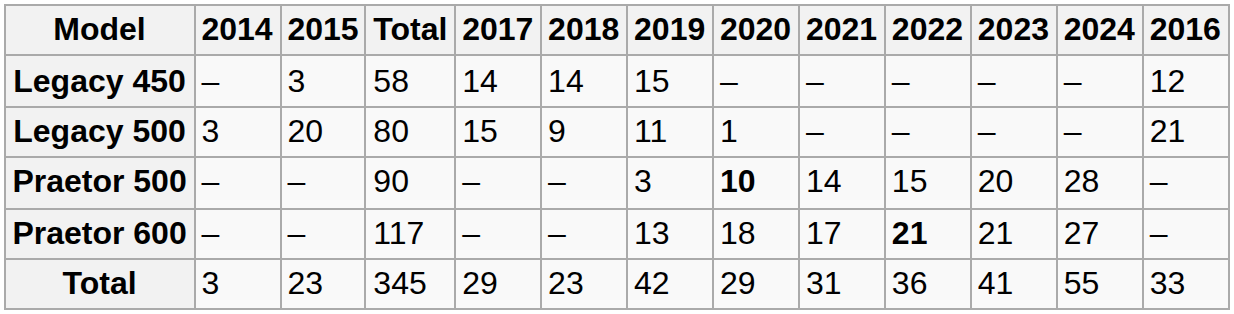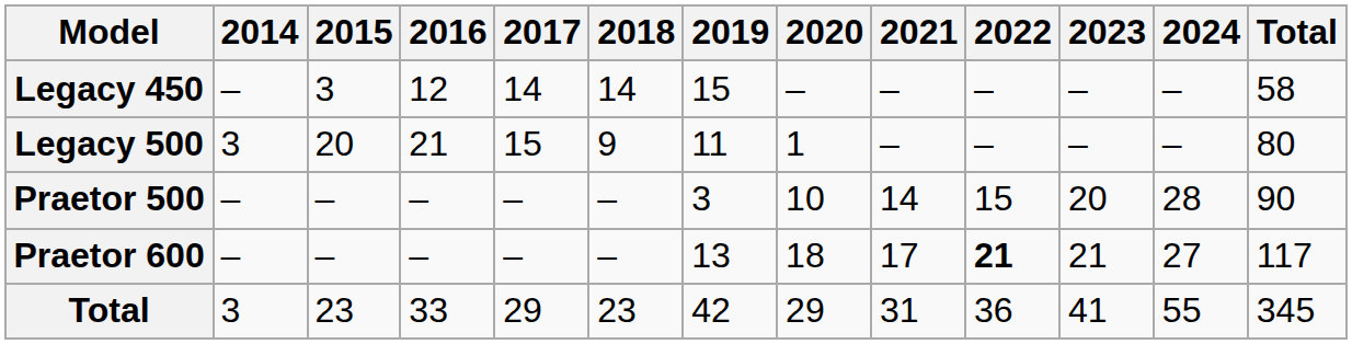 <table class="wikitable">
 <tr>
 <th>Model</th>
 <th>2014</th>
 <th>2015</th>
-<th>Total</th>
+<th>2016</th>
 <th>2017</th>
 <th>2018</th>
 <th>2019</th>
 <th>2020</th>
 <th>2021</th>
 <th>2022</th>
 <th>2023</th>
 <th>2024</th>
-<th>2016</th>
+<th>Total</th>
 </tr>
 <tr>
 <th>Legacy 450</th>
 <td>–</td>
 <td>3</td>
-<td>58</td>
+<td>12</td>
 <td>14</td>
 <td>14</td>
 <td>15</td>
 <td>–</td>
 <td>–</td>
 <td>–</td>
 <td>–</td>
 <td>–</td>
-<td>12</td>
+<td>58</td>
 </tr>
 <tr>
 <th>Legacy 500</th>
 <td>3</td>
 <td>20</td>
-<td>80</td>
+<td>21</td>
 <td>15</td>
 <td>9</td>
 <td>11</td>
 <td>1</td>
 <td>–</td>
 <td>–</td>
 <td>–</td>
 <td>–</td>
-<td>21</td>
+<td>80</td>
 </tr>
 <tr>
 <th>Praetor 500</th>
 <td>–</td>
 <td>–</td>
-<td>90</td>
+<td>–</td>
 <td>–</td>
 <td>–</td>
 <td>3</td>
-<td><strong>10</strong></td>
+<td>10</td>
 <td>14</td>
 <td>15</td>
 <td>20</td>
 <td>28</td>
-<td>–</td>
+<td>90</td>
 </tr>
 <tr>
 <th>Praetor 600</th>
 <td>–</td>
 <td>–</td>
-<td>117</td>
+<td>–</td>
 <td>–</td>
 <td>–</td>
 <td>13</td>
 <td>18</td>
 <td>17</td>
 <td><strong>21</strong></td>
 <td>21</td>
 <td>27</td>
-<td>–</td>
+<td>117</td>
 </tr>
 <tr>
 <th>Total</th>
 <td>3</td>
 <td>23</td>
-<td>345</td>
+<td>33</td>
 <td>29</td>
 <td>23</td>
 <td>42</td>
 <td>29</td>
 <td>31</td>
 <td>36</td>
 <td>41</td>
 <td>55</td>
-<td>33</td>
+<td>345</td>
 </tr>
 </table>
